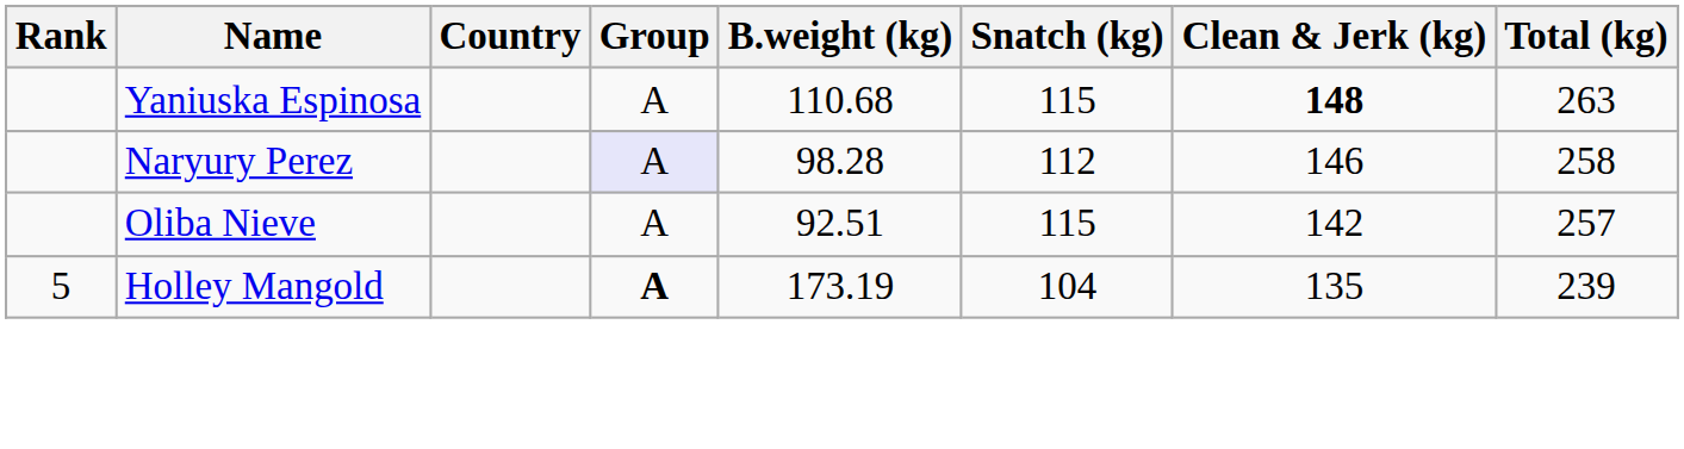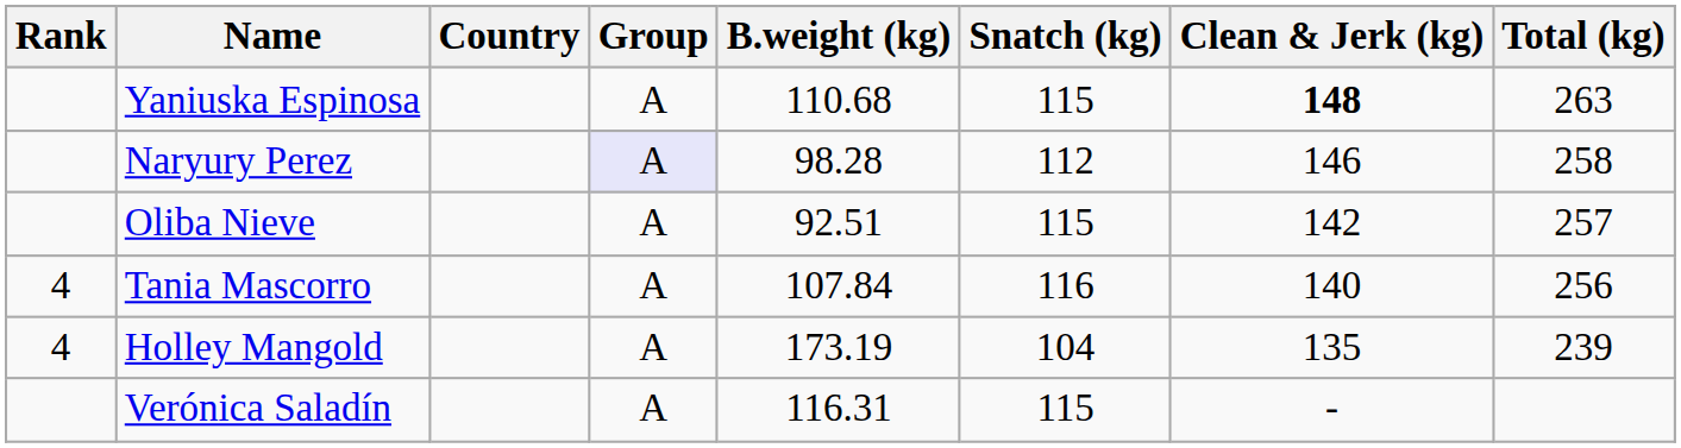 <table class="wikitable sortable" style="text-align:center;">
 <tr>
 <th>Rank</th>
 <th>Name</th>
 <th>Country</th>
 <th>Group</th>
 <th>B.weight (kg)</th>
 <th>Snatch (kg)</th>
 <th>Clean & Jerk (kg)</th>
 <th>Total (kg)</th>
 </tr>
 <tr>
 <td></td>
 <td align=left><a href='#'>Yaniuska Espinosa</a></td>
 <td align=left></td>
 <td>A</td>
 <td>110.68</td>
 <td>115</td>
 <td><strong>148</strong></td>
 <td>263</td>
 </tr>
 <tr>
 <td></td>
 <td align=left><a href='#'>Naryury Perez</a></td>
 <td align=left></td>
 <td style="background: lavender;">A</td>
 <td>98.28</td>
 <td>112</td>
 <td>146</td>
 <td>258</td>
 </tr>
 <tr>
 <td></td>
 <td align=left><a href='#'>Oliba Nieve</a></td>
 <td align=left></td>
 <td>A</td>
 <td>92.51</td>
 <td>115</td>
 <td>142</td>
 <td>257</td>
 </tr>
 <tr>
-<td>5</td>
+<td>4</td>
+<td align=left><a href='#'>Tania Mascorro</a></td>
+<td align=left></td>
+<td>A</td>
+<td>107.84</td>
+<td>116</td>
+<td>140</td>
+<td>256</td>
+</tr>
+<tr>
+<td>4</td>
 <td align=left><a href='#'>Holley Mangold</a></td>
 <td align=left></td>
-<td><strong>A</strong></td>
+<td>A</td>
 <td>173.19</td>
 <td>104</td>
 <td>135</td>
 <td>239</td>
 </tr>
+<tr>
+<td></td>
+<td align=left><a href='#'>Verónica Saladín</a></td>
+<td align=left></td>
+<td>A</td>
+<td>116.31</td>
+<td>115</td>
+<td>-</td>
+<td></td>
+</tr>
 </table>
